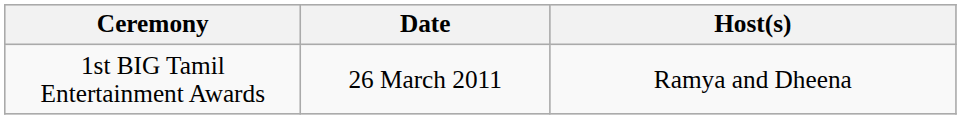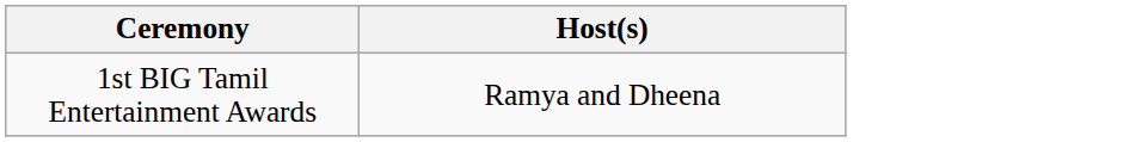 <table class="sortable wikitable" style="text-align: center">
 <tr>
 <th style="width:180px;">Ceremony</th>
-<th style="width:150px;">Date</th>
 <th style="width:250px;">Host(s)</th>
 </tr>
 <tr>
 <td>1st BIG Tamil Entertainment Awards</td>
-<td>26 March 2011</td>
 <td>Ramya and Dheena</td>
 </tr>
 </table>
